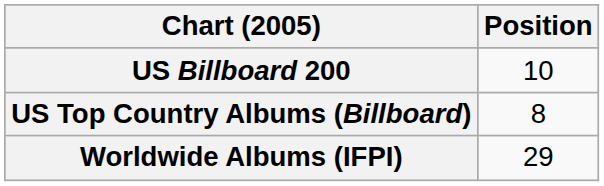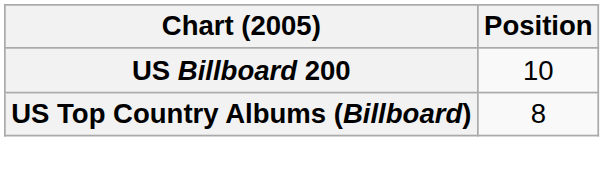 <table class="wikitable sortable plainrowheaders" style="text-align:center">
 <tr>
 <th scope="col">Chart (2005)</th>
 <th scope="col">Position</th>
 </tr>
 <tr>
 <th scope="row">US <em>Billboard</em> 200</th>
 <td>10</td>
 </tr>
 <tr>
 <th scope="row">US Top Country Albums (<em>Billboard</em>)</th>
 <td>8</td>
 </tr>
-<tr>
-<th scope="row">Worldwide Albums (IFPI)</th>
-<td>29</td>
-</tr>
 </table>
